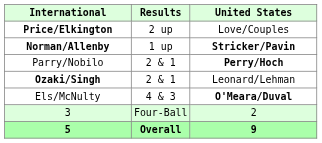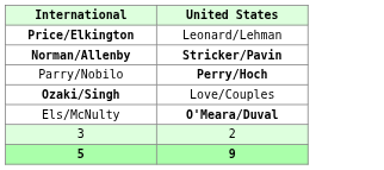 <table border="1" cellpadding="3" style="border-collapse:collapse; text-align:center;">
 <tr style="background:#ddffdd;">
 <th width=160>International</th>
-<th>Results</th>
 <th width=160>United States</th>
 </tr>
 <tr>
 <td><strong>Price/Elkington</strong></td>
-<td>2 up</td>
-<td>Love/Couples</td>
+<td>Leonard/Lehman</td>
 </tr>
 <tr>
 <td><strong>Norman/Allenby</strong></td>
-<td>1 up</td>
 <td><strong>Stricker/Pavin</strong></td>
 </tr>
 <tr>
 <td>Parry/Nobilo</td>
-<td>2 & 1</td>
 <td><strong>Perry/Hoch</strong></td>
 </tr>
 <tr>
 <td><strong>Ozaki/Singh</strong></td>
-<td>2 & 1</td>
-<td>Leonard/Lehman</td>
+<td>Love/Couples</td>
 </tr>
 <tr>
 <td>Els/McNulty</td>
-<td>4 & 3</td>
 <td><strong>O'Meara/Duval</strong></td>
 </tr>
 <tr style="background:#ddffdd;">
 <td>3</td>
-<td>Four-Ball</td>
 <td>2</td>
 </tr>
 <tr style="background:#aaffaa;">
 <th>5</th>
-<th>Overall</th>
 <th>9</th>
 </tr>
 </table>
